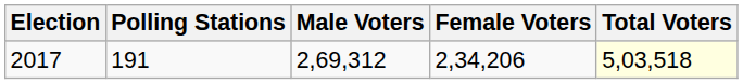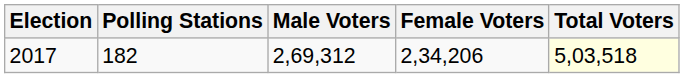 <table class="wikitable">
 <tr>
 <th>Election</th>
 <th>Polling Stations</th>
 <th>Male Voters</th>
 <th>Female Voters</th>
 <th>Total Voters</th>
 </tr>
 <tr>
 <td>2017</td>
-<td>191</td>
+<td>182</td>
 <td>2,69,312</td>
 <td>2,34,206</td>
 <td style="background: lightyellow;">5,03,518</td>
 </tr>
 </table>
